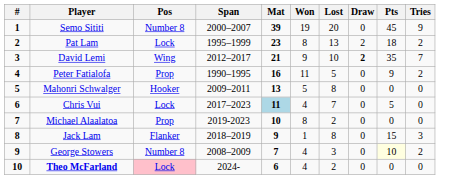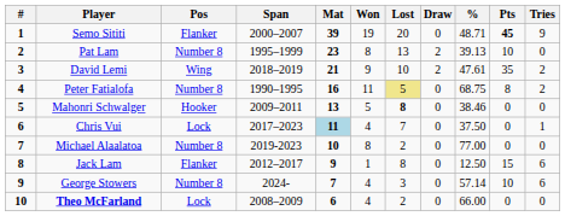 <table class="wikitable" style="font-size:100%; text-align:center;">
 <tr>
 <th style="width:35px;">#</th>
 <th style="width:162px;">Player</th>
 <th style="width:95px;">Pos</th>
 <th style="width:100px;">Span</th>
 <th style="width:40px;">Mat</th>
 <th style="width:40px;">Won</th>
 <th style="width:40px;">Lost</th>
 <th style="width:40px;">Draw</th>
+<th style="width:40px;">%</th>
 <th style="width:40px;">Pts</th>
 <th style="width:40px;">Tries</th>
 </tr>
 <tr>
 <td><strong>1</strong></td>
 <td><a href='#'>Semo Sititi</a></td>
-<td><a href='#'>Number 8</a></td>
+<td><a href='#'>Flanker</a></td>
 <td>2000–2007</td>
 <td><strong>39</strong></td>
 <td>19</td>
 <td>20</td>
 <td>0</td>
-<td>45</td>
+<td>48.71</td>
+<td><strong>45</strong></td>
 <td>9</td>
 </tr>
 <tr>
 <td><strong>2</strong></td>
 <td><a href='#'>Pat Lam</a></td>
-<td><a href='#'>Lock</a></td>
+<td><a href='#'>Number 8</a></td>
 <td>1995–1999</td>
 <td><strong>23</strong></td>
 <td>8</td>
 <td>13</td>
 <td>2</td>
-<td>18</td>
-<td>2</td>
+<td>39.13</td>
+<td>10</td>
+<td>0</td>
 </tr>
 <tr>
 <td><strong>3</strong></td>
 <td><a href='#'>David Lemi</a></td>
 <td><a href='#'>Wing</a></td>
-<td>2012–2017</td>
+<td>2018–2019</td>
 <td><strong>21</strong></td>
 <td>9</td>
 <td>10</td>
-<td><strong>2</strong></td>
+<td>2</td>
+<td>47.61</td>
 <td>35</td>
-<td>7</td>
+<td>2</td>
 </tr>
 <tr>
 <td><strong>4</strong></td>
 <td><a href='#'>Peter Fatialofa</a></td>
-<td><a href='#'>Prop</a></td>
+<td><a href='#'>Number 8</a></td>
 <td>1990–1995</td>
 <td><strong>16</strong></td>
 <td>11</td>
-<td>5</td>
+<td style="background: khaki;">5</td>
 <td>0</td>
-<td>9</td>
+<td>68.75</td>
+<td>8</td>
 <td>2</td>
 </tr>
 <tr>
 <td><strong>5</strong></td>
 <td><a href='#'>Mahonri Schwalger</a></td>
 <td><a href='#'>Hooker</a></td>
 <td>2009–2011</td>
 <td><strong>13</strong></td>
 <td>5</td>
-<td>8</td>
+<td><strong>8</strong></td>
 <td>0</td>
+<td>38.46</td>
 <td>0</td>
 <td>0</td>
 </tr>
 <tr>
 <td><strong>6</strong></td>
 <td><a href='#'>Chris Vui</a></td>
 <td><a href='#'>Lock</a></td>
 <td>2017–2023</td>
 <td style="background: lightblue;"><strong>11</strong></td>
 <td>4</td>
 <td>7</td>
 <td>0</td>
-<td>5</td>
+<td>37.50</td>
 <td>0</td>
+<td>1</td>
 </tr>
 <tr>
 <td><strong>7</strong></td>
 <td><a href='#'>Michael Alaalatoa</a></td>
-<td><a href='#'>Prop</a></td>
+<td><a href='#'>Number 8</a></td>
 <td>2019-2023</td>
 <td><strong>10</strong></td>
 <td>8</td>
 <td>2</td>
 <td>0</td>
+<td>77.00</td>
 <td>0</td>
 <td>0</td>
 </tr>
 <tr>
 <td><strong>8</strong></td>
 <td><a href='#'>Jack Lam</a></td>
 <td><a href='#'>Flanker</a></td>
-<td>2018–2019</td>
+<td>2012–2017</td>
 <td><strong>9</strong></td>
 <td>1</td>
 <td>8</td>
 <td>0</td>
+<td>12.50</td>
 <td>15</td>
-<td>3</td>
+<td>6</td>
 </tr>
 <tr>
 <td><strong>9</strong></td>
 <td><a href='#'>George Stowers</a></td>
 <td><a href='#'>Number 8</a></td>
-<td>2008–2009</td>
+<td>2024-</td>
 <td><strong>7</strong></td>
 <td>4</td>
 <td>3</td>
 <td>0</td>
-<td style="background: lightyellow;">10</td>
-<td>2</td>
+<td>57.14</td>
+<td>10</td>
+<td>6</td>
 </tr>
 <tr>
 <td><strong>10</strong></td>
 <td><strong><a href='#'>Theo McFarland</a></strong></td>
-<td style="background: pink;"><a href='#'>Lock</a></td>
-<td>2024-</td>
+<td><a href='#'>Lock</a></td>
+<td>2008–2009</td>
 <td><strong>6</strong></td>
 <td>4</td>
 <td>2</td>
 <td>0</td>
+<td>66.00</td>
 <td>0</td>
 <td>0</td>
 </tr>
 </table>
